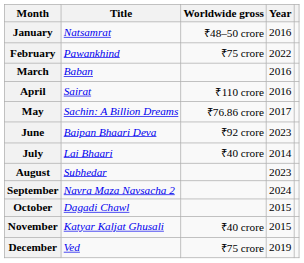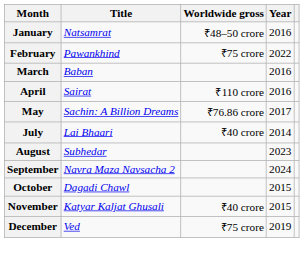 <table class="wikitable sortable plainrowheaders">
 <tr>
 <th scope="col">Month</th>
 <th scope="col">Title</th>
 <th scope="col">Worldwide gross</th>
 <th scope="col">Year</th>
 <th scope="col" class="unsortable"></th>
 </tr>
 <tr>
 <th scope="row">January</th>
 <td><em><a href='#'>Natsamrat</a></em></td>
 <td align="right">₹48–50 crore</td>
 <td align="center">2016</td>
 <td align="center"></td>
 </tr>
 <tr>
 <th scope="row">February</th>
 <td><em><a href='#'>Pawankhind</a></em></td>
 <td align="right">₹75 crore</td>
 <td align="center">2022</td>
 <td align="center"></td>
 </tr>
 <tr>
 <th scope="row">March</th>
 <td><em><a href='#'>Baban</a></em></td>
 <td align="right"></td>
 <td align="center">2016</td>
 <td align="center"></td>
 </tr>
 <tr>
 <th scope="row">April</th>
 <td><em><a href='#'>Sairat</a></em></td>
 <td align="right">₹110 crore</td>
 <td align="center">2016</td>
 <td align="center"></td>
 </tr>
 <tr>
 <th scope="row">May</th>
 <td><em><a href='#'>Sachin: A Billion Dreams</a></em></td>
 <td align="right">₹76.86 crore</td>
 <td align="center">2017</td>
-<td align="center"></td>
-</tr>
-<tr>
-<th scope="row">June</th>
-<td><em><a href='#'>Baipan Bhaari Deva</a></em></td>
-<td align="right">₹92 crore</td>
-<td align="center">2023</td>
 <td align="center"></td>
 </tr>
 <tr>
 <th scope="row">July</th>
 <td><em><a href='#'>Lai Bhaari</a></em></td>
 <td align="right">₹40 crore</td>
 <td align="center">2014</td>
 <td align="center"></td>
 </tr>
 <tr>
 <th scope="row">August</th>
 <td><em><a href='#'>Subhedar</a></em></td>
 <td align="right"></td>
 <td align="center">2023</td>
 <td align="center"></td>
 </tr>
 <tr>
 <th scope="row">September</th>
 <td><em><a href='#'>Navra Maza Navsacha 2</a></em></td>
 <td align="right"></td>
 <td align="center">2024</td>
 <td align="center"></td>
 </tr>
 <tr>
 <th scope="row">October</th>
 <td><em><a href='#'>Dagadi Chawl</a></em></td>
 <td align="right"></td>
 <td align="center">2015</td>
 <td align="center"></td>
 </tr>
 <tr>
 <th scope="row">November</th>
 <td><em><a href='#'>Katyar Kaljat Ghusali</a></em></td>
 <td align="right">₹40 crore</td>
 <td align="center">2015</td>
 <td align="center"></td>
 </tr>
 <tr>
 <th scope="row">December</th>
 <td><em><a href='#'>Ved</a></em></td>
 <td align="right">₹75 crore</td>
 <td align="center">2019</td>
 <td align="center"></td>
 </tr>
 </table>
